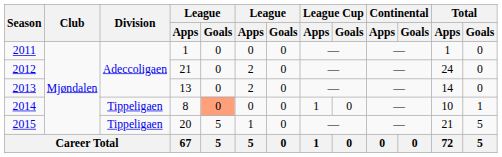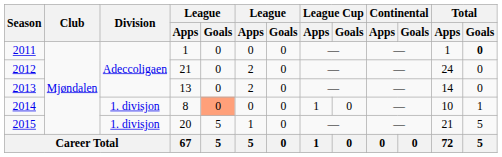 <table class="wikitable" style="text-align: center;">
 <tr>
 <th rowspan="2">Season</th>
 <th rowspan="2">Club</th>
 <th rowspan="2">Division</th>
 <th colspan="2">League</th>
 <th colspan="2">League</th>
 <th colspan="2">League Cup</th>
 <th colspan="2">Continental</th>
 <th colspan="2">Total</th>
 </tr>
 <tr>
 <th>Apps</th>
 <th>Goals</th>
 <th>Apps</th>
 <th>Goals</th>
 <th>Apps</th>
 <th>Goals</th>
 <th>Apps</th>
 <th>Goals</th>
 <th>Apps</th>
 <th>Goals</th>
 </tr>
 <tr>
 <td><a href='#'>2011</a></td>
 <td rowspan="5" valign="center"><a href='#'>Mjøndalen</a></td>
 <td rowspan="3" valign="center"><a href='#'>Adeccoligaen</a></td>
 <td>1</td>
 <td>0</td>
 <td>0</td>
 <td>0</td>
 <td colspan="2">—</td>
 <td colspan="2">—</td>
 <td>1</td>
-<td>0</td>
+<td><strong>0</strong></td>
 </tr>
 <tr>
 <td><a href='#'>2012</a></td>
 <td>21</td>
 <td>0</td>
 <td>2</td>
 <td>0</td>
 <td colspan="2">—</td>
 <td colspan="2">—</td>
 <td>24</td>
 <td>0</td>
 </tr>
 <tr>
 <td><a href='#'>2013</a></td>
 <td>13</td>
 <td>0</td>
 <td>2</td>
 <td>0</td>
 <td colspan="2">—</td>
 <td colspan="2">—</td>
 <td>14</td>
 <td>0</td>
 </tr>
 <tr>
 <td><a href='#'>2014</a></td>
-<td rowspan="1" valign="center"><a href='#'>Tippeligaen</a></td>
+<td rowspan="1" valign="center"><a href='#'>1. divisjon</a></td>
 <td>8</td>
 <td style="background: lightsalmon;">0</td>
 <td>0</td>
 <td>0</td>
 <td>1</td>
 <td>0</td>
 <td colspan="2">—</td>
 <td>10</td>
 <td>1</td>
 </tr>
 <tr>
 <td><a href='#'>2015</a></td>
-<td rowspan="1" valign="center"><a href='#'>Tippeligaen</a></td>
+<td rowspan="1" valign="center"><a href='#'>1. divisjon</a></td>
 <td>20</td>
 <td>5</td>
 <td>1</td>
 <td>0</td>
 <td colspan="2">—</td>
 <td colspan="2">—</td>
 <td>21</td>
 <td>5</td>
 </tr>
 <tr>
 <th colspan="3">Career Total</th>
 <th>67</th>
 <th>5</th>
 <th>5</th>
 <th>0</th>
 <th>1</th>
 <th>0</th>
 <th>0</th>
 <th>0</th>
 <th>72</th>
 <th>5</th>
 </tr>
 </table>
